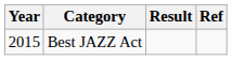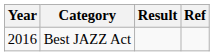 <table class="wikitable">
 <tr>
 <th>Year</th>
 <th>Category</th>
 <th>Result</th>
 <th>Ref</th>
 </tr>
 <tr>
-<td>2015</td>
+<td>2016</td>
 <td>Best JAZZ Act</td>
 <td></td>
 <td></td>
 </tr>
 </table>
